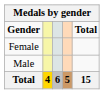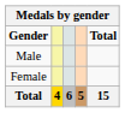 <table class="wikitable" border="1" style="font-size:85%; float:right">
 <tr style="background:#efefef;">
 <th colspan=5><strong>Medals by gender</strong></th>
 </tr>
 <tr align=center>
 <td><strong>Gender</strong></td>
 <td bgcolor=#F7F6A8></td>
 <td bgcolor=#DCE5E5></td>
 <td bgcolor=#FFDAB9></td>
 <td><strong>Total</strong></td>
 </tr>
 <tr align=center>
-<td>Female</td>
+<td>Male</td>
 <td style="background:#F7F6A8;"></td>
 <td style="background:#DCE5E5;"></td>
 <td style="background:#FFDAB9;"></td>
 <td></td>
 </tr>
 <tr align=center>
-<td>Male</td>
+<td>Female</td>
 <td style="background:#F7F6A8;"></td>
 <td style="background:#DCE5E5;"></td>
 <td style="background:#FFDAB9;"></td>
 <td></td>
 </tr>
 <tr align=center>
 <th><strong>Total</strong></th>
 <th style="background:gold;"><strong>4</strong></th>
 <th style="background:silver;"><strong>6</strong></th>
 <th style="background:#c96;"><strong>5</strong></th>
 <th><strong>15</strong></th>
 </tr>
 </table>
